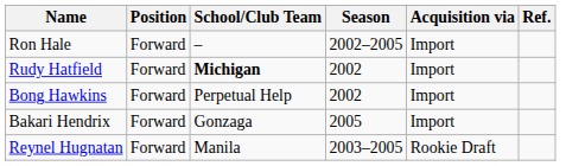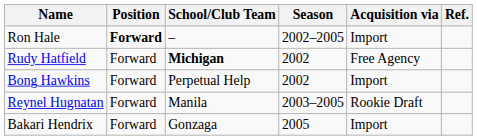 <table class= "wikitable sortable">
 <tr>
 <th class="unsortable">Name</th>
 <th>Position</th>
 <th>School/Club Team</th>
 <th>Season</th>
 <th>Acquisition via</th>
 <th class=unsortable>Ref.</th>
 </tr>
 <tr>
 <td>Ron Hale</td>
-<td>Forward</td>
+<td><strong>Forward</strong></td>
 <td>–</td>
 <td>2002–2005</td>
 <td>Import</td>
 <td></td>
 </tr>
 <tr>
 <td><a href='#'>Rudy Hatfield</a></td>
 <td>Forward</td>
 <td><strong>Michigan</strong></td>
 <td>2002</td>
-<td>Import</td>
+<td>Free Agency</td>
 <td></td>
 </tr>
 <tr>
 <td><a href='#'>Bong Hawkins</a></td>
 <td>Forward</td>
 <td>Perpetual Help</td>
 <td>2002</td>
 <td>Import</td>
 <td></td>
 </tr>
 <tr>
+<td><a href='#'>Reynel Hugnatan</a></td>
+<td>Forward</td>
+<td>Manila</td>
+<td>2003–2005</td>
+<td>Rookie Draft</td>
+<td></td>
+</tr>
+<tr>
 <td>Bakari Hendrix</td>
 <td>Forward</td>
 <td>Gonzaga</td>
 <td>2005</td>
 <td>Import</td>
 <td></td>
 </tr>
-<tr>
-<td><a href='#'>Reynel Hugnatan</a></td>
-<td>Forward</td>
-<td>Manila</td>
-<td>2003–2005</td>
-<td>Rookie Draft</td>
-<td></td>
-</tr>
 </table>
